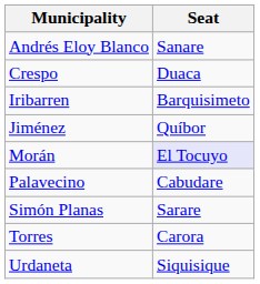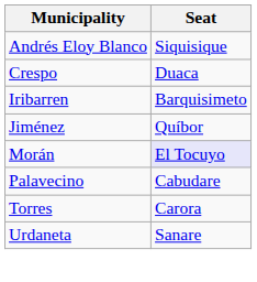 <table class="wikitable sortable">
 <tr>
 <th>Municipality</th>
 <th>Seat</th>
 </tr>
 <tr>
 <td><a href='#'>Andrés Eloy Blanco</a></td>
-<td><a href='#'>Sanare</a></td>
+<td><a href='#'>Siquisique</a></td>
 </tr>
 <tr>
 <td><a href='#'>Crespo</a></td>
 <td><a href='#'>Duaca</a></td>
 </tr>
 <tr>
 <td><a href='#'>Iribarren</a></td>
 <td><a href='#'>Barquisimeto</a></td>
 </tr>
 <tr>
 <td><a href='#'>Jiménez</a></td>
 <td><a href='#'>Quíbor</a></td>
 </tr>
 <tr>
 <td><a href='#'>Morán</a></td>
 <td style="background: lavender;"><a href='#'>El Tocuyo</a></td>
 </tr>
 <tr>
 <td><a href='#'>Palavecino</a></td>
 <td><a href='#'>Cabudare</a></td>
 </tr>
 <tr>
-<td><a href='#'>Simón Planas</a></td>
-<td><a href='#'>Sarare</a></td>
-</tr>
-<tr>
 <td><a href='#'>Torres</a></td>
 <td><a href='#'>Carora</a></td>
 </tr>
 <tr>
 <td><a href='#'>Urdaneta</a></td>
-<td><a href='#'>Siquisique</a></td>
+<td><a href='#'>Sanare</a></td>
 </tr>
 </table>
